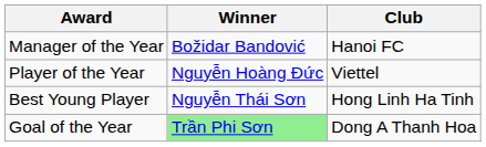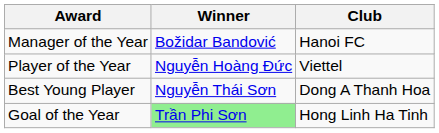 <table class="wikitable">
 <tr>
 <th>Award</th>
 <th>Winner</th>
 <th>Club</th>
 </tr>
 <tr>
 <td>Manager of the Year</td>
 <td> <a href='#'>Božidar Bandović</a></td>
 <td>Hanoi FC</td>
 </tr>
 <tr>
 <td>Player of the Year</td>
 <td> <a href='#'>Nguyễn Hoàng Đức</a></td>
 <td>Viettel</td>
 </tr>
 <tr>
 <td>Best Young Player</td>
 <td> <a href='#'>Nguyễn Thái Sơn</a></td>
-<td>Hong Linh Ha Tinh</td>
+<td>Dong A Thanh Hoa</td>
 </tr>
 <tr>
 <td>Goal of the Year</td>
 <td style="background: lightgreen;"> <a href='#'>Trần Phi Sơn</a></td>
-<td>Dong A Thanh Hoa</td>
+<td>Hong Linh Ha Tinh</td>
 </tr>
 </table>
